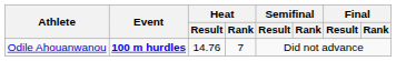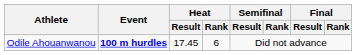 <table class="wikitable" style="font-size:90%">
 <tr>
 <th rowspan="2">Athlete</th>
 <th rowspan="2">Event</th>
 <th colspan="2">Heat</th>
 <th colspan="2">Semifinal</th>
 <th colspan="2">Final</th>
 </tr>
 <tr style="font-size:95%">
 <th>Result</th>
 <th>Rank</th>
 <th>Result</th>
 <th>Rank</th>
 <th>Result</th>
 <th>Rank</th>
 </tr>
 <tr align=center>
 <td align=left><a href='#'>Odile Ahouanwanou</a></td>
 <td align=left><strong><a href='#'>100 m hurdles</a></strong></td>
-<td>14.76</td>
-<td>7</td>
+<td>17.45</td>
+<td>6</td>
 <td colspan=4>Did not advance</td>
 </tr>
 </table>
